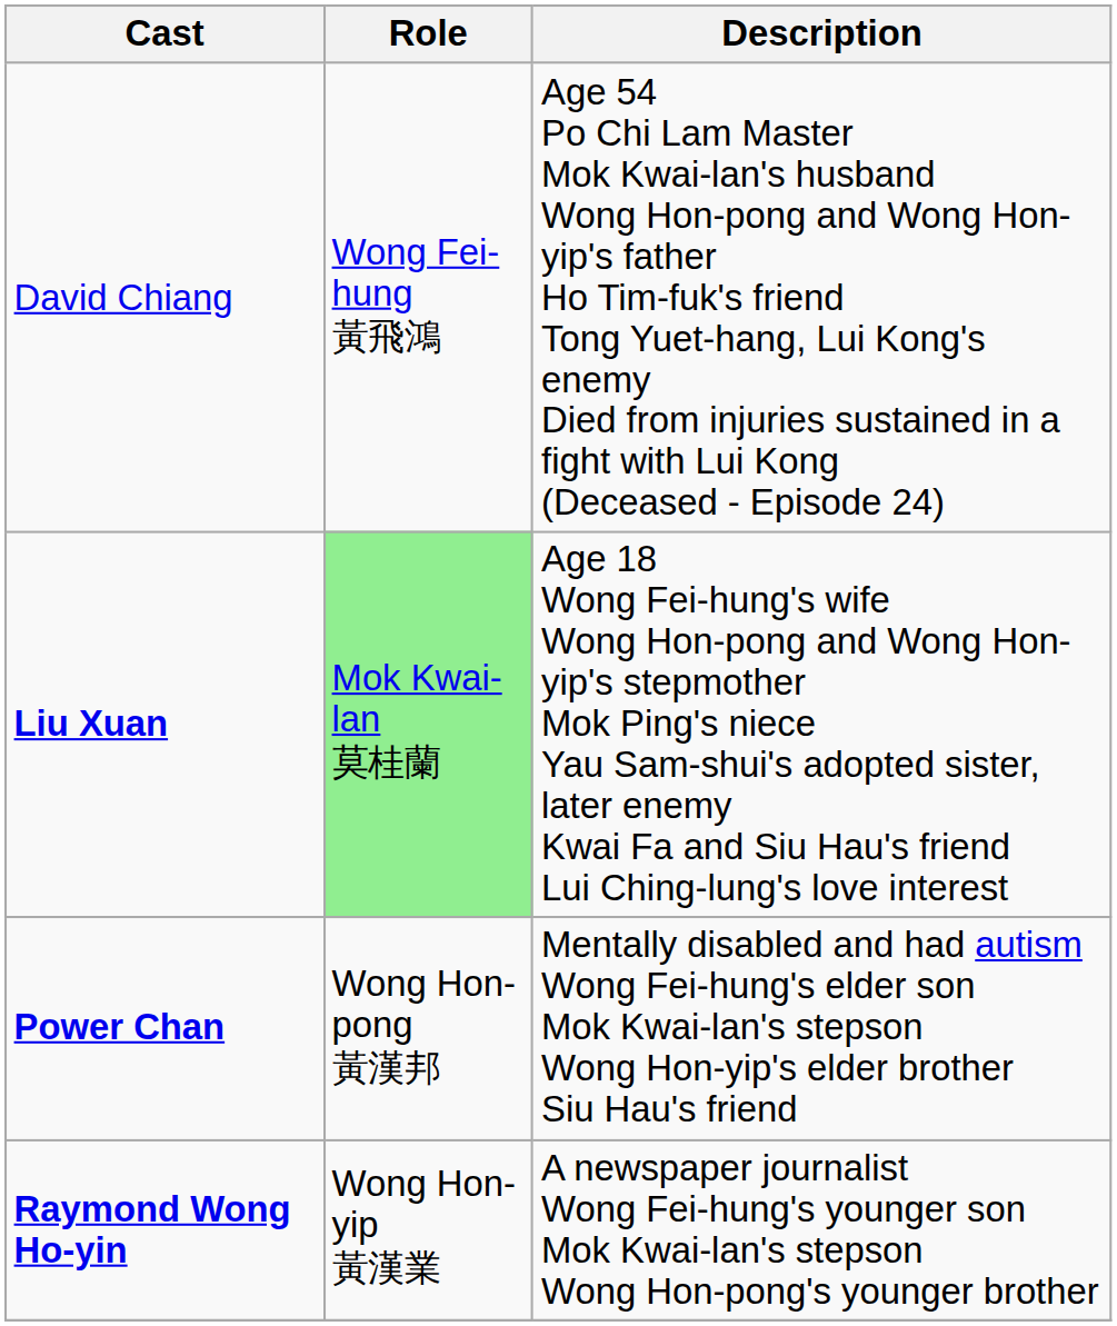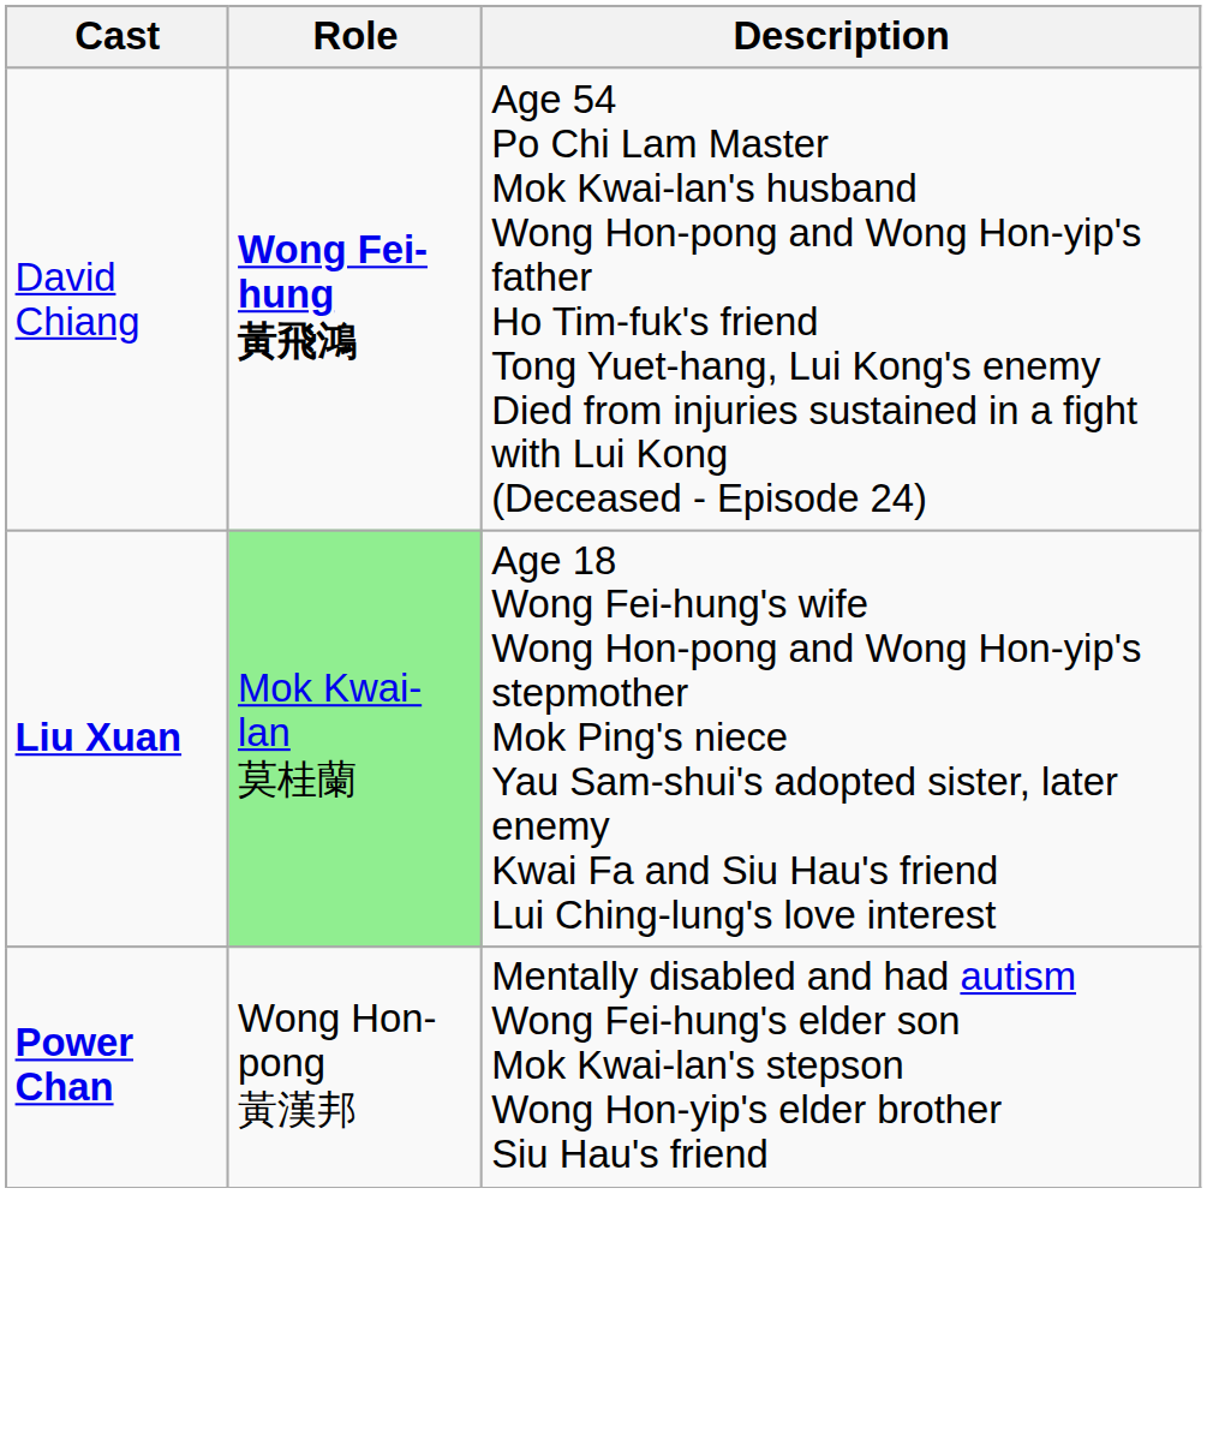 <table class="wikitable" width="55%">
 <tr>
 <th>Cast</th>
 <th>Role</th>
 <th>Description</th>
 </tr>
 <tr>
 <td><a href='#'>David Chiang</a></td>
-<td><a href='#'>Wong Fei-hung</a><br>黃飛鴻</td>
+<td><strong><a href='#'>Wong Fei-hung</a><br>黃飛鴻</strong></td>
 <td>Age 54<br>Po Chi Lam Master<br>Mok Kwai-lan's husband<br>Wong Hon-pong and Wong Hon-yip's father<br>Ho Tim-fuk's friend<br>Tong Yuet-hang, Lui Kong's enemy<br>Died from injuries sustained in a fight with Lui Kong<br>(Deceased - Episode 24)</td>
 </tr>
 <tr>
 <td><strong><a href='#'>Liu Xuan</a></strong></td>
 <td style="background: lightgreen;"><a href='#'>Mok Kwai-lan</a><br>莫桂蘭</td>
 <td>Age 18<br>Wong Fei-hung's wife<br>Wong Hon-pong and Wong Hon-yip's stepmother<br>Mok Ping's niece<br>Yau Sam-shui's adopted sister, later enemy<br>Kwai Fa and Siu Hau's friend<br>Lui Ching-lung's love interest</td>
 </tr>
 <tr>
 <td><strong><a href='#'>Power Chan</a></strong></td>
 <td>Wong Hon-pong<br>黃漢邦</td>
 <td>Mentally disabled and had <a href='#'>autism</a><br>Wong Fei-hung's elder son<br>Mok Kwai-lan's stepson<br>Wong Hon-yip's elder brother<br>Siu Hau's friend</td>
 </tr>
 <tr>
-<td><strong><a href='#'>Raymond Wong Ho-yin</a></strong></td>
-<td>Wong Hon-yip<br>黃漢業</td>
-<td>A newspaper journalist<br>Wong Fei-hung's younger son<br>Mok Kwai-lan's stepson<br>Wong Hon-pong's younger brother</td>
-</tr>
-<tr>
 </tr>
 </table>
